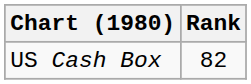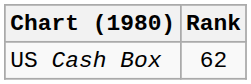 <table class="wikitable">
 <tr>
 <th>Chart (1980)</th>
 <th>Rank</th>
 </tr>
 <tr>
 <td>US <em>Cash Box</em></td>
-<td style="text-align:center;">82</td>
+<td style="text-align:center;">62</td>
 </tr>
 </table>
